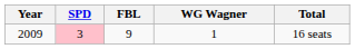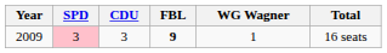 <table class="wikitable" width="450">
 <tr>
 <th>Year</th>
 <th><a href='#'>SPD</a></th>
+<th><a href='#'>CDU</a></th>
 <th>FBL</th>
 <th>WG Wagner</th>
 <th>Total</th>
 </tr>
 <tr align="center">
 <td>2009</td>
 <td style="background: pink;">3</td>
-<td>9</td>
+<td>3</td>
+<td><strong>9</strong></td>
 <td>1</td>
 <td>16 seats</td>
 </tr>
 </table>
